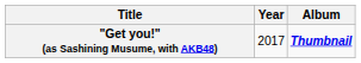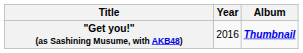 <table class="wikitable plainrowheaders" style="text-align:center;">
 <tr>
 <th style="width:20em;">Title</th>
 <th>Year</th>
 <th>Album</th>
 </tr>
 <tr>
 <th scope=row>"Get you!"<br><small>(as Sashining Musume, with <a href='#'>AKB48</a>)</small></th>
-<td>2017</td>
+<td>2016</td>
 <td><strong><em><a href='#'>Thumbnail</a></em></strong></td>
 </tr>
 </table>
